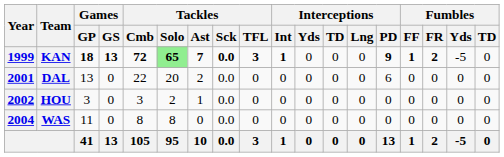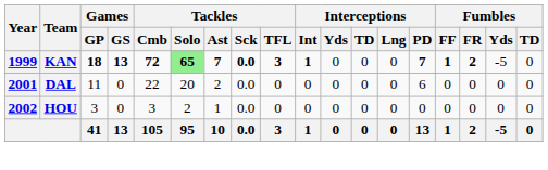 <table class="wikitable" style="text-align:center">
 <tr>
 <th rowspan="2">Year</th>
 <th rowspan="2">Team</th>
 <th colspan="2">Games</th>
 <th colspan="5">Tackles</th>
 <th colspan="5">Interceptions</th>
 <th colspan="4">Fumbles</th>
 </tr>
 <tr>
 <th>GP</th>
 <th>GS</th>
 <th>Cmb</th>
 <th>Solo</th>
 <th>Ast</th>
 <th>Sck</th>
 <th>TFL</th>
 <th>Int</th>
 <th>Yds</th>
 <th>TD</th>
 <th>Lng</th>
 <th>PD</th>
 <th>FF</th>
 <th>FR</th>
 <th>Yds</th>
 <th>TD</th>
 </tr>
 <tr>
 <th><a href='#'>1999</a></th>
 <th><a href='#'>KAN</a></th>
 <td><strong>18</strong></td>
 <td><strong>13</strong></td>
 <td><strong>72</strong></td>
 <td style="background: lightgreen;"><strong>65</strong></td>
 <td><strong>7</strong></td>
 <td><strong>0.0</strong></td>
 <td><strong>3</strong></td>
 <td><strong>1</strong></td>
 <td>0</td>
 <td>0</td>
 <td>0</td>
-<td><strong>9</strong></td>
+<td><strong>7</strong></td>
 <td><strong>1</strong></td>
 <td><strong>2</strong></td>
 <td>-5</td>
 <td>0</td>
 </tr>
 <tr>
 <th><a href='#'>2001</a></th>
 <th><a href='#'>DAL</a></th>
-<td>13</td>
+<td>11</td>
 <td>0</td>
 <td>22</td>
 <td>20</td>
 <td>2</td>
 <td>0.0</td>
 <td>0</td>
 <td>0</td>
 <td>0</td>
 <td>0</td>
 <td>0</td>
 <td>6</td>
 <td>0</td>
 <td>0</td>
 <td>0</td>
 <td>0</td>
 </tr>
 <tr>
 <th><a href='#'>2002</a></th>
 <th><a href='#'>HOU</a></th>
 <td>3</td>
 <td>0</td>
 <td>3</td>
 <td>2</td>
 <td>1</td>
 <td>0.0</td>
 <td>0</td>
 <td>0</td>
 <td>0</td>
 <td>0</td>
 <td>0</td>
 <td>0</td>
 <td>0</td>
 <td>0</td>
 <td>0</td>
 <td>0</td>
 </tr>
 <tr>
-<th><a href='#'>2004</a></th>
-<th><a href='#'>WAS</a></th>
-<td>11</td>
-<td>0</td>
-<td>8</td>
-<td>8</td>
-<td>0</td>
-<td>0.0</td>
-<td>0</td>
-<td>0</td>
-<td>0</td>
-<td>0</td>
-<td>0</td>
-<td>0</td>
-<td>0</td>
-<td>0</td>
-<td>0</td>
-<td>0</td>
-</tr>
-<tr>
 <th colspan="2"></th>
 <th>41</th>
 <th>13</th>
 <th>105</th>
 <th>95</th>
 <th>10</th>
 <th>0.0</th>
 <th>3</th>
 <th>1</th>
 <th>0</th>
 <th>0</th>
 <th>0</th>
 <th>13</th>
 <th>1</th>
 <th>2</th>
 <th>-5</th>
 <th>0</th>
 </tr>
 </table>
